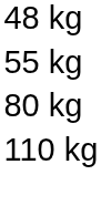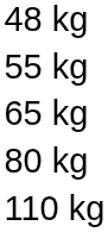 <table>
 <tr>
 <td>48 kg<br></td>
 <td></td>
 <td></td>
 <td></td>
 </tr>
 <tr>
 <td>55 kg<br></td>
+<td></td>
+<td></td>
+<td></td>
+</tr>
+<tr>
+<td>65 kg<br></td>
 <td></td>
 <td></td>
 <td></td>
 </tr>
 <tr>
 <td>80 kg<br></td>
 <td></td>
 <td></td>
 <td></td>
 </tr>
 <tr>
 <td>110 kg<br></td>
 <td></td>
 <td></td>
 <td></td>
 </tr>
 <tr>
 </tr>
 </table>
